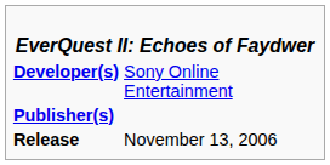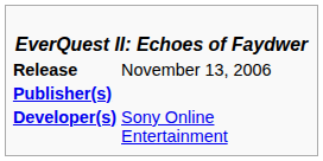 <table class="infobox" style="float:right; width:264px; font-size:90%;">
 <tr>
 <td colspan=2 style="font-size:110%; text-align:center;"><br><strong><em>EverQuest II: Echoes of Faydwer</em></strong><br></td>
+</tr>
+<tr>
+<td><strong>Release</strong></td>
+<td>November 13, 2006</td>
+</tr>
+<tr>
+<td><strong><a href='#'>Publisher(s)</a></strong></td>
+<td></td>
 </tr>
 <tr>
 <td><strong><a href='#'>Developer(s)</a></strong></td>
 <td><a href='#'>Sony Online Entertainment</a></td>
 </tr>
 <tr>
-<td><strong><a href='#'>Publisher(s)</a></strong></td>
-<td></td>
-</tr>
-<tr>
-<td><strong>Release</strong></td>
-<td>November 13, 2006</td>
-</tr>
-<tr>
 </tr>
 </table>
